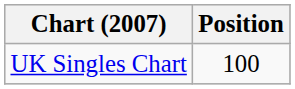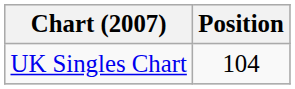 <table class="wikitable">
 <tr>
 <th>Chart (2007)</th>
 <th>Position</th>
 </tr>
 <tr>
 <td><a href='#'>UK Singles Chart</a></td>
-<td style="text-align:center;">100</td>
+<td style="text-align:center;">104</td>
 </tr>
 </table>
